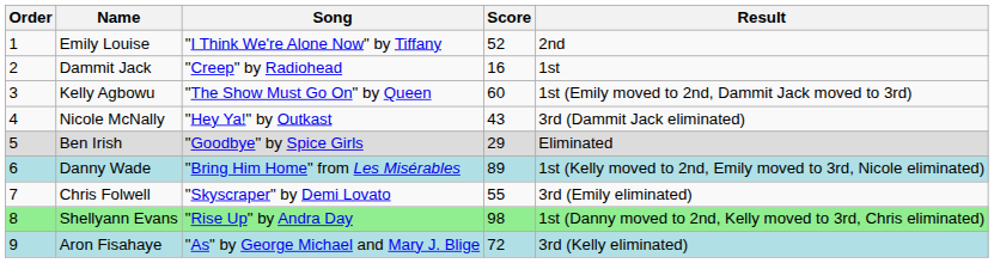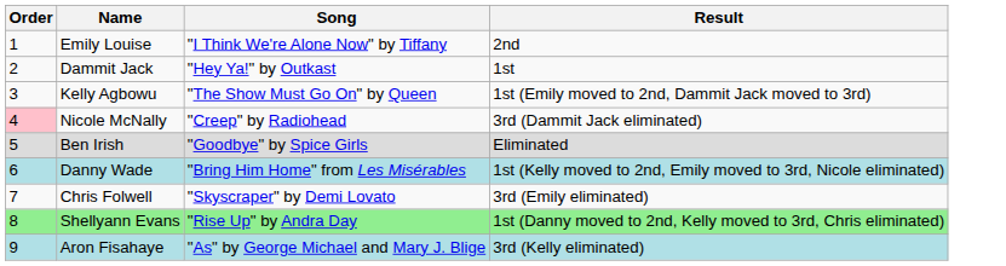 <table class="wikitable sortable collapsed">
 <tr style="text-align:Center; background:#cc;">
 <th>Order</th>
 <th>Name</th>
 <th><strong>Song</strong></th>
-<th>Score</th>
 <th>Result</th>
 </tr>
 <tr>
 <td>1</td>
 <td>Emily Louise</td>
 <td>"<a href='#'>I Think We're Alone Now</a>" by <a href='#'>Tiffany</a></td>
-<td>52</td>
 <td>2nd</td>
 </tr>
 <tr>
 <td>2</td>
 <td>Dammit Jack</td>
-<td>"<a href='#'>Creep</a>" by <a href='#'>Radiohead</a></td>
-<td>16</td>
+<td>"<a href='#'>Hey Ya!</a>" by <a href='#'>Outkast</a></td>
 <td>1st</td>
 </tr>
 <tr>
 <td>3</td>
 <td>Kelly Agbowu</td>
 <td>"<a href='#'>The Show Must Go On</a>" by <a href='#'>Queen</a></td>
-<td>60</td>
 <td>1st (Emily moved to 2nd, Dammit Jack moved to 3rd)</td>
 </tr>
 <tr>
-<td>4</td>
+<td style="background: pink;">4</td>
 <td>Nicole McNally</td>
-<td>"<a href='#'>Hey Ya!</a>" by <a href='#'>Outkast</a></td>
-<td>43</td>
+<td>"<a href='#'>Creep</a>" by <a href='#'>Radiohead</a></td>
 <td>3rd (Dammit Jack eliminated)</td>
 </tr>
 <tr style="background:#DCDCDC">
 <td>5</td>
 <td>Ben Irish</td>
 <td>"<a href='#'>Goodbye</a>" by <a href='#'>Spice Girls</a></td>
-<td>29</td>
 <td>Eliminated</td>
 </tr>
 <tr style="background:#b0e0e6;">
 <td>6</td>
 <td>Danny Wade</td>
 <td>"<a href='#'>Bring Him Home</a>" from <em><a href='#'>Les Misérables</a></em></td>
-<td>89</td>
 <td>1st (Kelly moved to 2nd, Emily moved to 3rd, Nicole eliminated)</td>
 </tr>
 <tr>
 <td>7</td>
 <td>Chris Folwell</td>
 <td>"<a href='#'>Skyscraper</a>" by <a href='#'>Demi Lovato</a></td>
-<td>55</td>
 <td>3rd (Emily eliminated)</td>
 </tr>
 <tr style="background:lightgreen;">
 <td>8</td>
 <td>Shellyann Evans</td>
 <td>"<a href='#'>Rise Up</a>" by <a href='#'>Andra Day</a></td>
-<td>98</td>
 <td>1st (Danny moved to 2nd, Kelly moved to 3rd, Chris eliminated)</td>
 </tr>
 <tr style="background:#b0e0e6;">
 <td>9</td>
 <td>Aron Fisahaye</td>
 <td>"<a href='#'>As</a>" by <a href='#'>George Michael</a> and <a href='#'>Mary J. Blige</a></td>
-<td>72</td>
 <td>3rd (Kelly eliminated)</td>
 </tr>
 </table>
